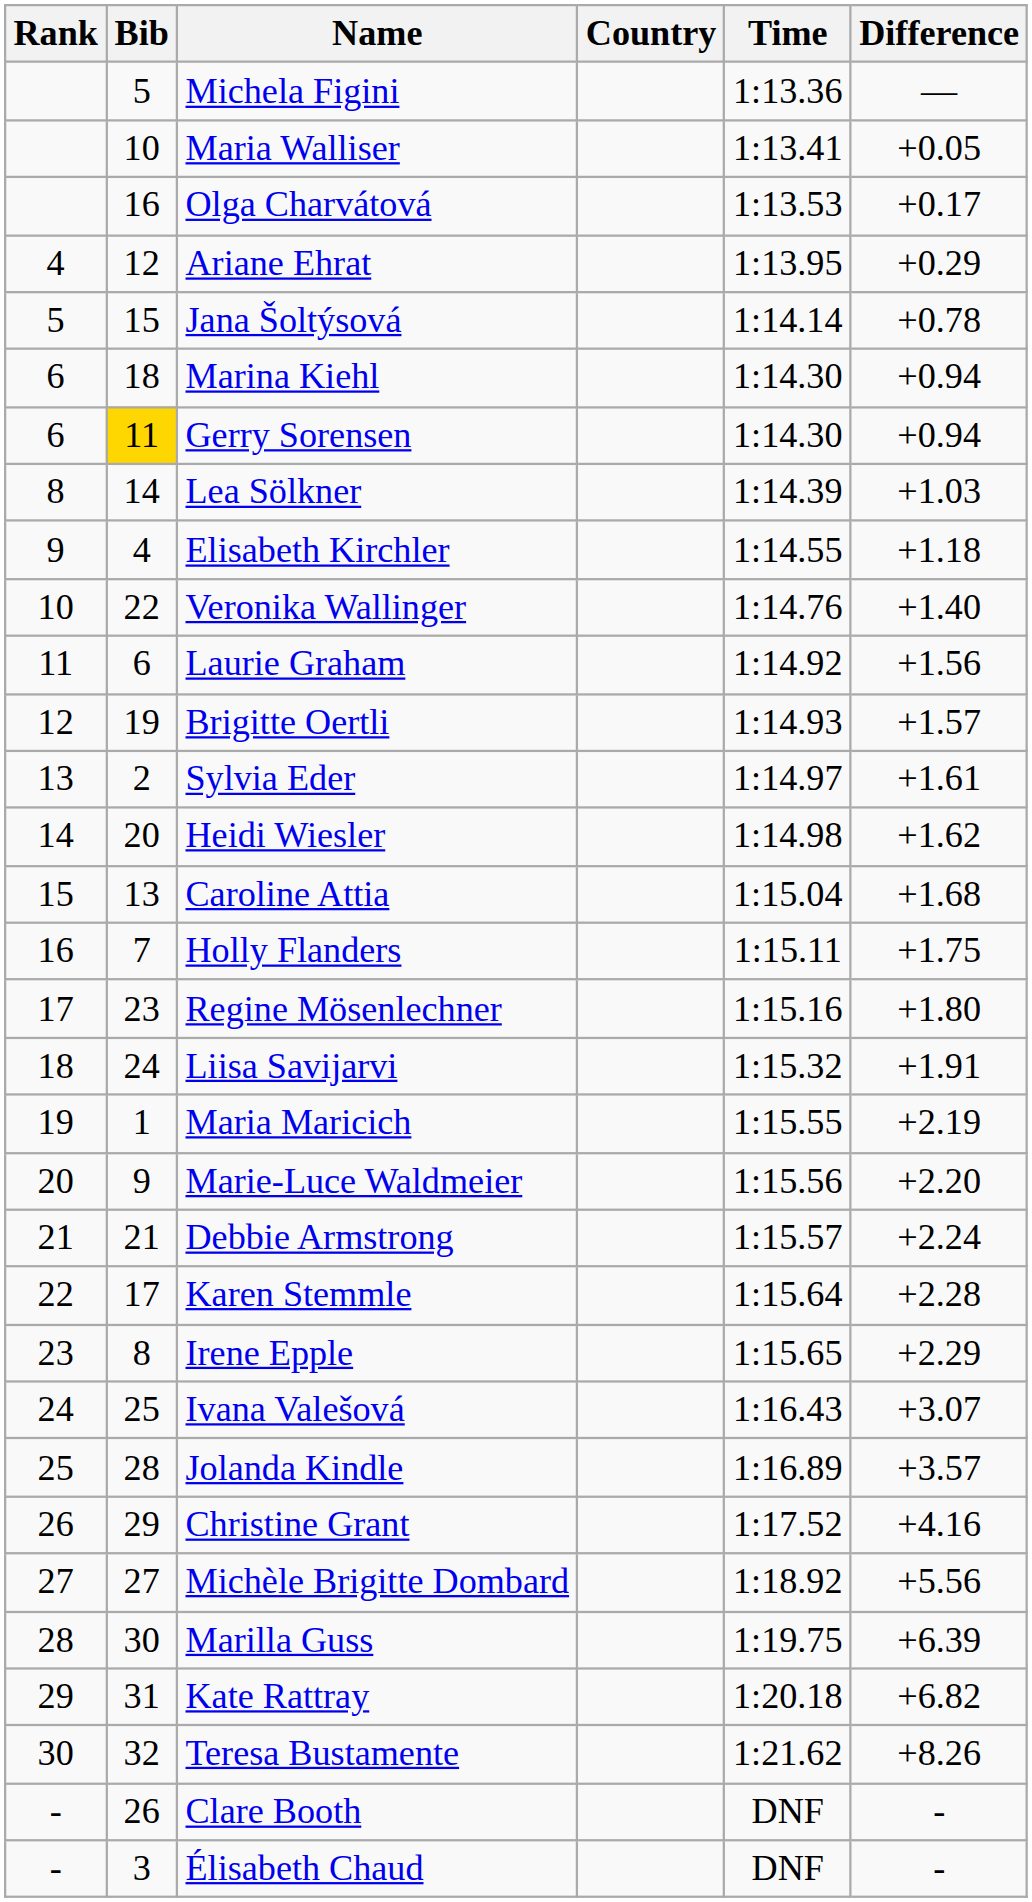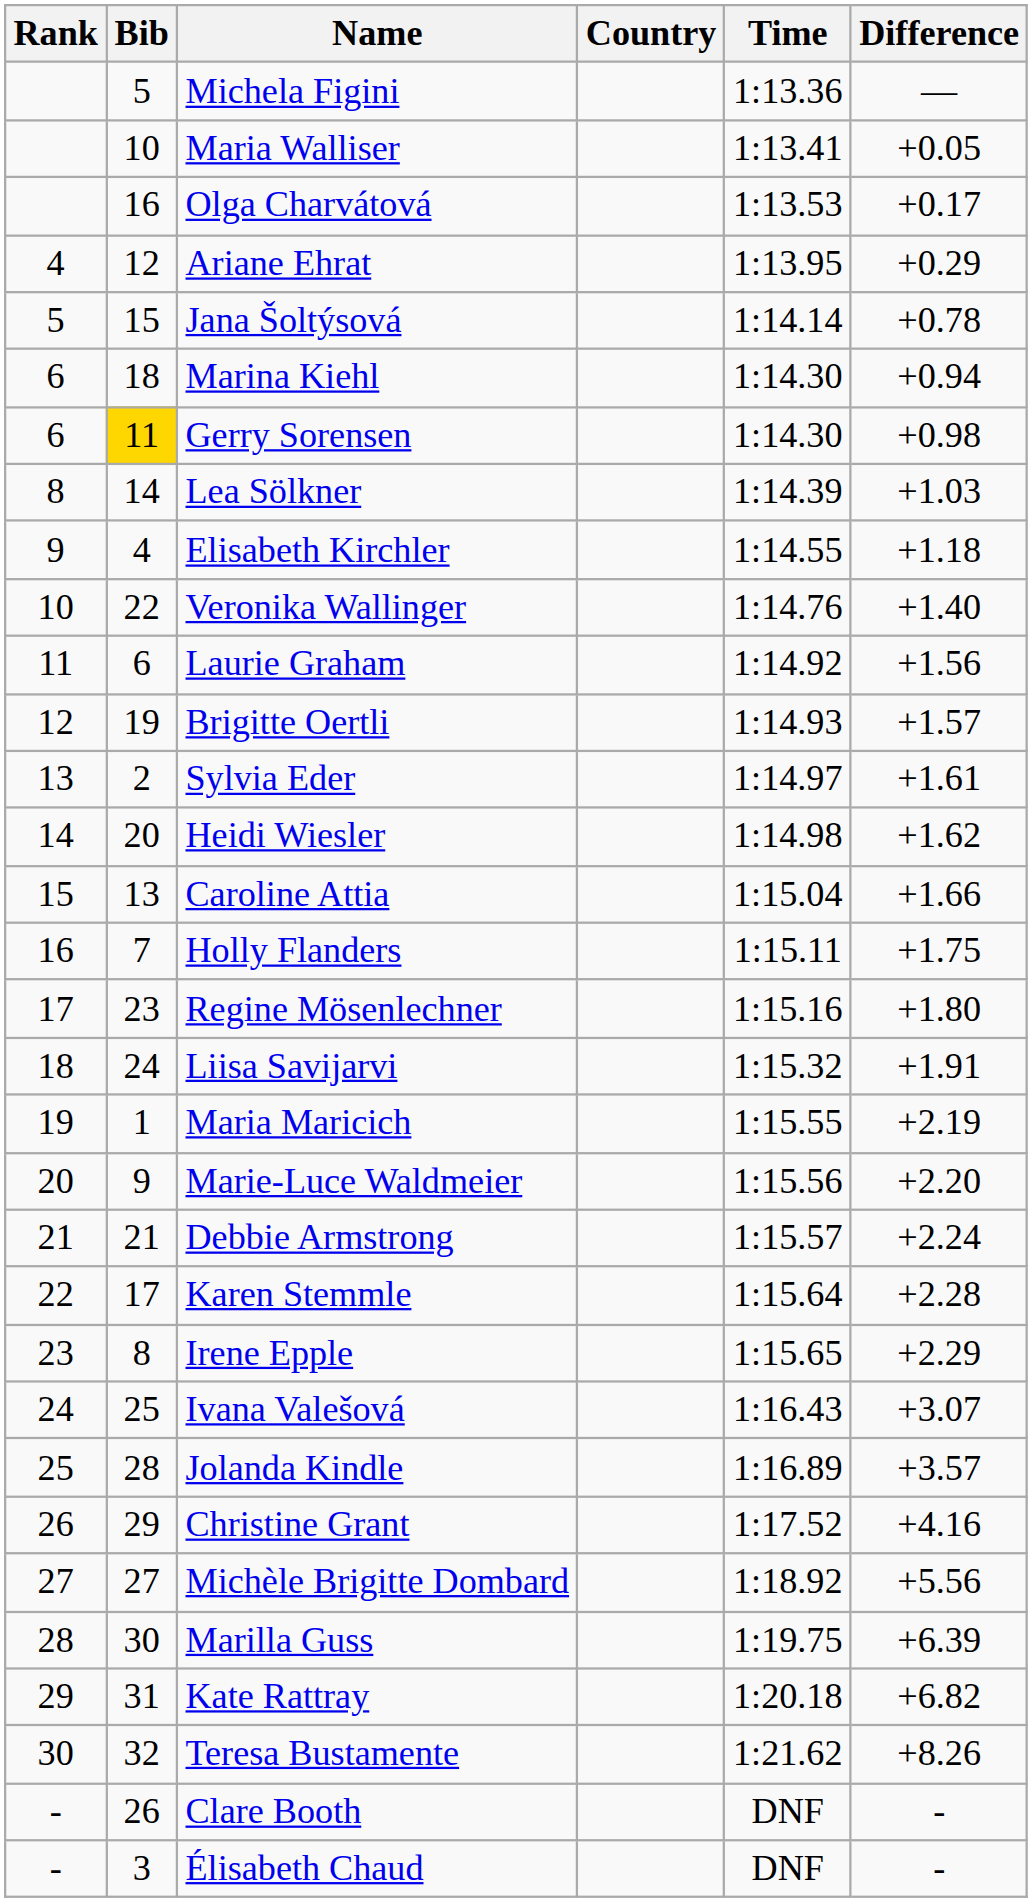 <table class="wikitable sortable" style="text-align:center">
 <tr>
 <th>Rank</th>
 <th>Bib</th>
 <th>Name</th>
 <th>Country</th>
 <th>Time</th>
 <th>Difference</th>
 </tr>
 <tr>
 <td></td>
 <td>5</td>
 <td align=left><a href='#'>Michela Figini</a></td>
 <td align=left></td>
 <td>1:13.36</td>
 <td>—</td>
 </tr>
 <tr>
 <td></td>
 <td>10</td>
 <td align=left><a href='#'>Maria Walliser</a></td>
 <td align=left></td>
 <td>1:13.41</td>
 <td>+0.05</td>
 </tr>
 <tr>
 <td></td>
 <td>16</td>
 <td align=left><a href='#'>Olga Charvátová</a></td>
 <td align=left></td>
 <td>1:13.53</td>
 <td>+0.17</td>
 </tr>
 <tr>
 <td>4</td>
 <td>12</td>
 <td align=left><a href='#'>Ariane Ehrat</a></td>
 <td align=left></td>
 <td>1:13.95</td>
 <td>+0.29</td>
 </tr>
 <tr>
 <td>5</td>
 <td>15</td>
 <td align=left><a href='#'>Jana Šoltýsová</a></td>
 <td align=left></td>
 <td>1:14.14</td>
 <td>+0.78</td>
 </tr>
 <tr>
 <td>6</td>
 <td>18</td>
 <td align=left><a href='#'>Marina Kiehl</a></td>
 <td align=left></td>
 <td>1:14.30</td>
 <td>+0.94</td>
 </tr>
 <tr>
 <td>6</td>
 <td style="background: gold;">11</td>
 <td align=left><a href='#'>Gerry Sorensen</a></td>
 <td align=left></td>
 <td>1:14.30</td>
-<td>+0.94</td>
+<td>+0.98</td>
 </tr>
 <tr>
 <td>8</td>
 <td>14</td>
 <td align=left><a href='#'>Lea Sölkner</a></td>
 <td align=left></td>
 <td>1:14.39</td>
 <td>+1.03</td>
 </tr>
 <tr>
 <td>9</td>
 <td>4</td>
 <td align=left><a href='#'>Elisabeth Kirchler</a></td>
 <td align=left></td>
 <td>1:14.55</td>
 <td>+1.18</td>
 </tr>
 <tr>
 <td>10</td>
 <td>22</td>
 <td align=left><a href='#'>Veronika Wallinger</a></td>
 <td align=left></td>
 <td>1:14.76</td>
 <td>+1.40</td>
 </tr>
 <tr>
 <td>11</td>
 <td>6</td>
 <td align=left><a href='#'>Laurie Graham</a></td>
 <td align=left></td>
 <td>1:14.92</td>
 <td>+1.56</td>
 </tr>
 <tr>
 <td>12</td>
 <td>19</td>
 <td align=left><a href='#'>Brigitte Oertli</a></td>
 <td align=left></td>
 <td>1:14.93</td>
 <td>+1.57</td>
 </tr>
 <tr>
 <td>13</td>
 <td>2</td>
 <td align=left><a href='#'>Sylvia Eder</a></td>
 <td align=left></td>
 <td>1:14.97</td>
 <td>+1.61</td>
 </tr>
 <tr>
 <td>14</td>
 <td>20</td>
 <td align=left><a href='#'>Heidi Wiesler</a></td>
 <td align=left></td>
 <td>1:14.98</td>
 <td>+1.62</td>
 </tr>
 <tr>
 <td>15</td>
 <td>13</td>
 <td align=left><a href='#'>Caroline Attia</a></td>
 <td align=left></td>
 <td>1:15.04</td>
-<td>+1.68</td>
+<td>+1.66</td>
 </tr>
 <tr>
 <td>16</td>
 <td>7</td>
 <td align=left><a href='#'>Holly Flanders</a></td>
 <td align=left></td>
 <td>1:15.11</td>
 <td>+1.75</td>
 </tr>
 <tr>
 <td>17</td>
 <td>23</td>
 <td align=left><a href='#'>Regine Mösenlechner</a></td>
 <td align=left></td>
 <td>1:15.16</td>
 <td>+1.80</td>
 </tr>
 <tr>
 <td>18</td>
 <td>24</td>
 <td align=left><a href='#'>Liisa Savijarvi</a></td>
 <td align=left></td>
 <td>1:15.32</td>
 <td>+1.91</td>
 </tr>
 <tr>
 <td>19</td>
 <td>1</td>
 <td align=left><a href='#'>Maria Maricich</a></td>
 <td align=left></td>
 <td>1:15.55</td>
 <td>+2.19</td>
 </tr>
 <tr>
 <td>20</td>
 <td>9</td>
 <td align=left><a href='#'>Marie-Luce Waldmeier</a></td>
 <td align=left></td>
 <td>1:15.56</td>
 <td>+2.20</td>
 </tr>
 <tr>
 <td>21</td>
 <td>21</td>
 <td align=left><a href='#'>Debbie Armstrong</a></td>
 <td align=left></td>
 <td>1:15.57</td>
 <td>+2.24</td>
 </tr>
 <tr>
 <td>22</td>
 <td>17</td>
 <td align=left><a href='#'>Karen Stemmle</a></td>
 <td align=left></td>
 <td>1:15.64</td>
 <td>+2.28</td>
 </tr>
 <tr>
 <td>23</td>
 <td>8</td>
 <td align=left><a href='#'>Irene Epple</a></td>
 <td align=left></td>
 <td>1:15.65</td>
 <td>+2.29</td>
 </tr>
 <tr>
 <td>24</td>
 <td>25</td>
 <td align=left><a href='#'>Ivana Valešová</a></td>
 <td align=left></td>
 <td>1:16.43</td>
 <td>+3.07</td>
 </tr>
 <tr>
 <td>25</td>
 <td>28</td>
 <td align=left><a href='#'>Jolanda Kindle</a></td>
 <td align=left></td>
 <td>1:16.89</td>
 <td>+3.57</td>
 </tr>
 <tr>
 <td>26</td>
 <td>29</td>
 <td align=left><a href='#'>Christine Grant</a></td>
 <td align=left></td>
 <td>1:17.52</td>
 <td>+4.16</td>
 </tr>
 <tr>
 <td>27</td>
 <td>27</td>
 <td align=left><a href='#'>Michèle Brigitte Dombard</a></td>
 <td align=left></td>
 <td>1:18.92</td>
 <td>+5.56</td>
 </tr>
 <tr>
 <td>28</td>
 <td>30</td>
 <td align=left><a href='#'>Marilla Guss</a></td>
 <td align=left></td>
 <td>1:19.75</td>
 <td>+6.39</td>
 </tr>
 <tr>
 <td>29</td>
 <td>31</td>
 <td align=left><a href='#'>Kate Rattray</a></td>
 <td align=left></td>
 <td>1:20.18</td>
 <td>+6.82</td>
 </tr>
 <tr>
 <td>30</td>
 <td>32</td>
 <td align=left><a href='#'>Teresa Bustamente</a></td>
 <td align=left></td>
 <td>1:21.62</td>
 <td>+8.26</td>
 </tr>
 <tr>
 <td>-</td>
 <td>26</td>
 <td align=left><a href='#'>Clare Booth</a></td>
 <td align=left></td>
 <td>DNF</td>
 <td>-</td>
 </tr>
 <tr>
 <td>-</td>
 <td>3</td>
 <td align=left><a href='#'>Élisabeth Chaud</a></td>
 <td align=left></td>
 <td>DNF</td>
 <td>-</td>
 </tr>
 </table>
